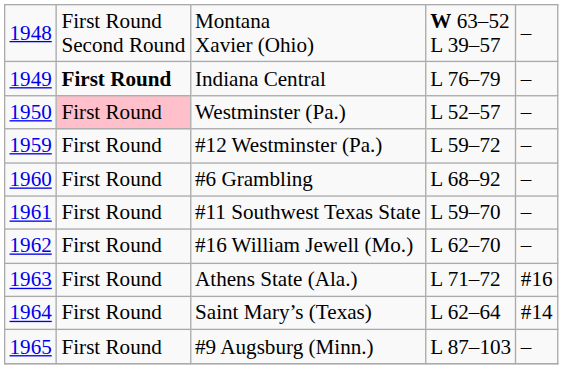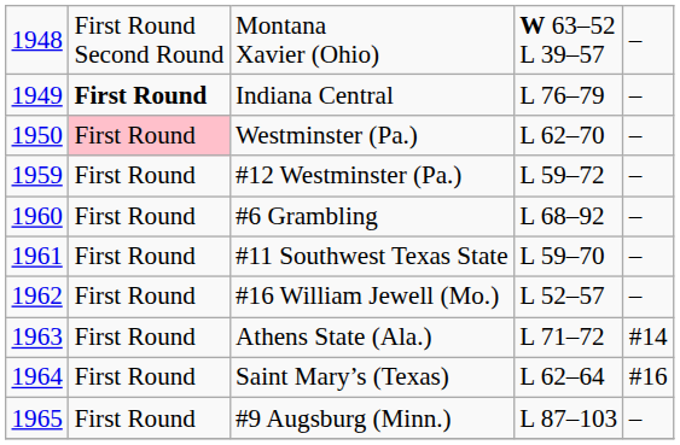 <table class="wikitable">
 <tr>
 <td><a href='#'>1948</a></td>
 <td>First Round<br>Second Round</td>
 <td>Montana<br>Xavier (Ohio)</td>
 <td><strong>W</strong> 63–52<br>L 39–57</td>
 <td>–</td>
 </tr>
 <tr>
 <td><a href='#'>1949</a></td>
 <td><strong>First Round</strong></td>
 <td>Indiana Central</td>
 <td>L 76–79</td>
 <td>–</td>
 </tr>
 <tr>
 <td><a href='#'>1950</a></td>
 <td style="background: pink;">First Round</td>
 <td>Westminster (Pa.)</td>
-<td>L 52–57</td>
+<td>L 62–70</td>
 <td>–</td>
 </tr>
 <tr>
 <td><a href='#'>1959</a></td>
 <td>First Round</td>
 <td>#12 Westminster (Pa.)</td>
 <td>L 59–72</td>
 <td>–</td>
 </tr>
 <tr>
 <td><a href='#'>1960</a></td>
 <td>First Round</td>
 <td>#6 Grambling</td>
 <td>L 68–92</td>
 <td>–</td>
 </tr>
 <tr>
 <td><a href='#'>1961</a></td>
 <td>First Round</td>
 <td>#11 Southwest Texas State</td>
 <td>L 59–70</td>
 <td>–</td>
 </tr>
 <tr>
 <td><a href='#'>1962</a></td>
 <td>First Round</td>
 <td>#16 William Jewell (Mo.)</td>
-<td>L 62–70</td>
+<td>L 52–57</td>
 <td>–</td>
 </tr>
 <tr>
 <td><a href='#'>1963</a></td>
 <td>First Round</td>
 <td>Athens State (Ala.)</td>
 <td>L 71–72</td>
-<td>#16</td>
+<td>#14</td>
 </tr>
 <tr>
 <td><a href='#'>1964</a></td>
 <td>First Round</td>
 <td>Saint Mary’s (Texas)</td>
 <td>L 62–64</td>
-<td>#14</td>
+<td>#16</td>
 </tr>
 <tr>
 <td><a href='#'>1965</a></td>
 <td>First Round</td>
 <td>#9 Augsburg (Minn.)</td>
 <td>L 87–103</td>
 <td>–</td>
 </tr>
 <tr>
 </tr>
 </table>
